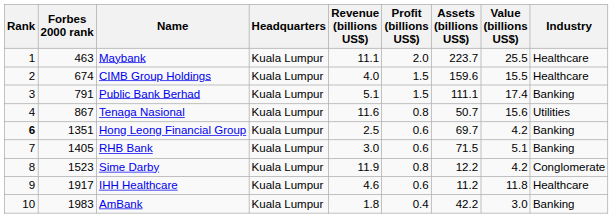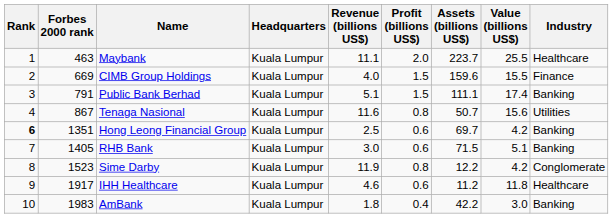 <table class="wikitable sortable" style="text-align:right;">
 <tr>
 <th align="center">Rank</th>
 <th align="center">Forbes <br>2000 rank</th>
 <th align="center">Name</th>
 <th align="center">Headquarters</th>
 <th align="center">Revenue<br>(billions <br>US$)</th>
 <th align="center">Profit<br>(billions <br>US$)</th>
 <th align="center">Assets<br>(billions <br>US$)</th>
 <th align="center">Value<br>(billions <br>US$)</th>
 <th align="center">Industry</th>
 </tr>
 <tr>
 <td>1</td>
 <td>463</td>
 <td align="left"><a href='#'>Maybank</a></td>
 <td align="left">Kuala Lumpur</td>
 <td>11.1</td>
 <td>2.0</td>
 <td>223.7</td>
 <td>25.5</td>
 <td align="left">Healthcare</td>
 </tr>
 <tr>
 <td>2</td>
-<td>674</td>
+<td>669</td>
 <td align="left"><a href='#'>CIMB Group Holdings</a></td>
 <td align="left">Kuala Lumpur</td>
 <td>4.0</td>
 <td>1.5</td>
 <td>159.6</td>
 <td>15.5</td>
-<td align="left">Healthcare</td>
+<td align="left">Finance</td>
 </tr>
 <tr>
 <td>3</td>
 <td>791</td>
 <td align="left"><a href='#'>Public Bank Berhad</a></td>
 <td align="left">Kuala Lumpur</td>
 <td>5.1</td>
 <td>1.5</td>
 <td>111.1</td>
 <td>17.4</td>
 <td align="left">Banking</td>
 </tr>
 <tr>
 <td>4</td>
 <td>867</td>
 <td align="left"><a href='#'>Tenaga Nasional</a></td>
 <td align="left">Kuala Lumpur</td>
 <td>11.6</td>
 <td>0.8</td>
 <td>50.7</td>
 <td>15.6</td>
 <td align="left">Utilities</td>
 </tr>
 <tr>
 <td><strong>6</strong></td>
 <td>1351</td>
 <td align="left"><a href='#'>Hong Leong Financial Group</a></td>
 <td align="left">Kuala Lumpur</td>
 <td>2.5</td>
 <td>0.6</td>
 <td>69.7</td>
 <td>4.2</td>
 <td align="left">Banking</td>
 </tr>
 <tr>
 <td>7</td>
 <td>1405</td>
 <td align="left"><a href='#'>RHB Bank</a></td>
 <td align="left">Kuala Lumpur</td>
 <td>3.0</td>
 <td>0.6</td>
 <td>71.5</td>
 <td>5.1</td>
 <td align="left">Banking</td>
 </tr>
 <tr>
 <td>8</td>
 <td>1523</td>
 <td align="left"><a href='#'>Sime Darby</a></td>
 <td align="left">Kuala Lumpur</td>
 <td>11.9</td>
 <td>0.8</td>
 <td>12.2</td>
 <td>4.2</td>
 <td align="left">Conglomerate</td>
 </tr>
 <tr>
 <td>9</td>
 <td>1917</td>
 <td align="left"><a href='#'>IHH Healthcare</a></td>
 <td align="left">Kuala Lumpur</td>
 <td>4.6</td>
 <td>0.6</td>
 <td>11.2</td>
 <td>11.8</td>
 <td align="left">Healthcare</td>
 </tr>
 <tr>
 <td>10</td>
 <td>1983</td>
 <td align="left"><a href='#'>AmBank</a></td>
 <td align="left">Kuala Lumpur</td>
 <td>1.8</td>
 <td>0.4</td>
 <td>42.2</td>
 <td>3.0</td>
 <td align="left">Banking</td>
 </tr>
 </table>
